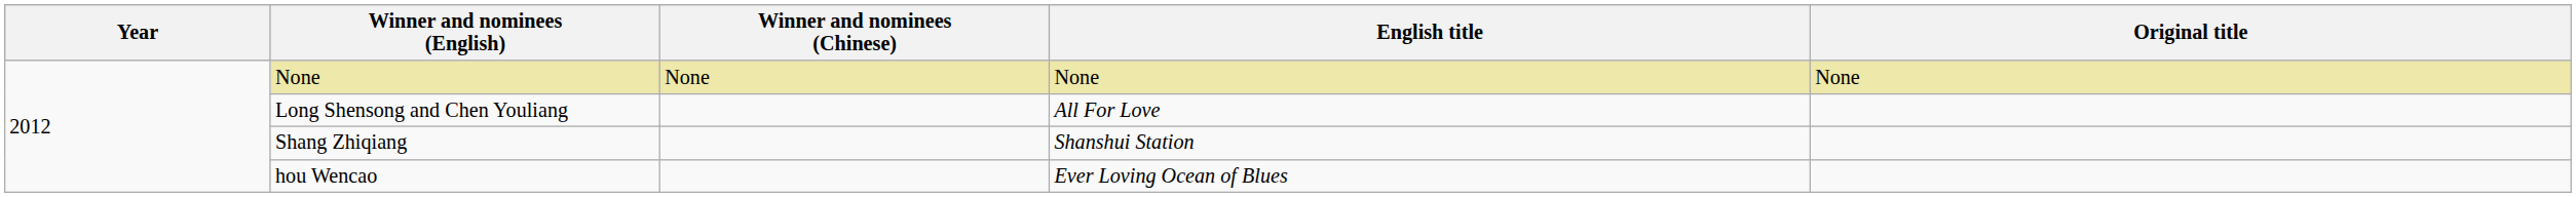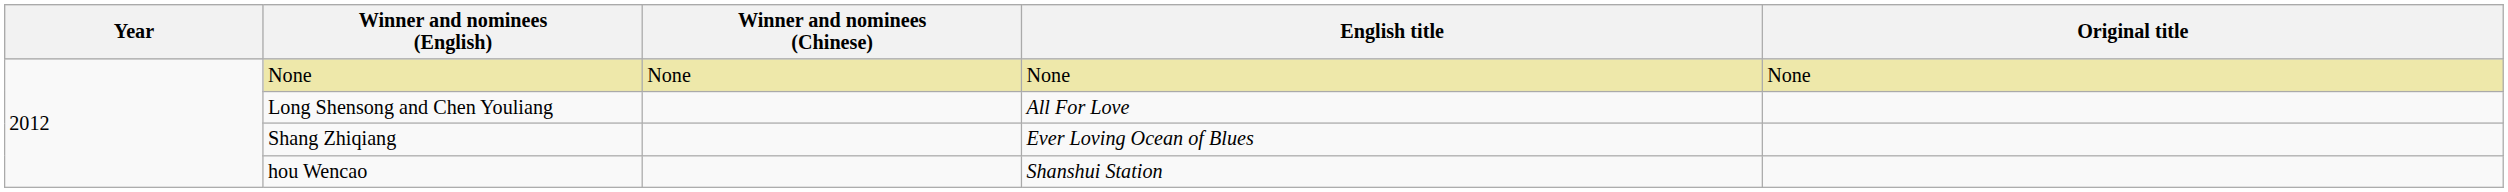 <table class="wikitable" style="width:100%;">
 <tr style="background:#bebebe">
 <th width="100"><strong>Year</strong></th>
 <th width="150"><strong>Winner and nominees<br>(English)</strong></th>
 <th width="150"><strong>Winner and nominees<br>(Chinese)</strong></th>
 <th width="300"><strong>English title</strong></th>
 <th width="300"><strong>Original title</strong></th>
 </tr>
 <tr>
 <td rowspan="4">2012</td>
 <td style="background:#EEE8AA;">None</td>
 <td style="background:#EEE8AA;">None</td>
 <td style="background:#EEE8AA;">None</td>
 <td style="background:#EEE8AA;">None</td>
 </tr>
 <tr>
 <td>Long Shensong and Chen Youliang</td>
 <td></td>
 <td><em>All For Love</em></td>
 <td></td>
 </tr>
 <tr>
 <td>Shang Zhiqiang</td>
 <td></td>
-<td><em>Shanshui Station</em></td>
+<td><em>Ever Loving Ocean of Blues</em></td>
 <td></td>
 </tr>
 <tr>
 <td>hou Wencao</td>
 <td></td>
-<td><em>Ever Loving Ocean of Blues</em></td>
+<td><em>Shanshui Station</em></td>
 <td></td>
 </tr>
 </table>
